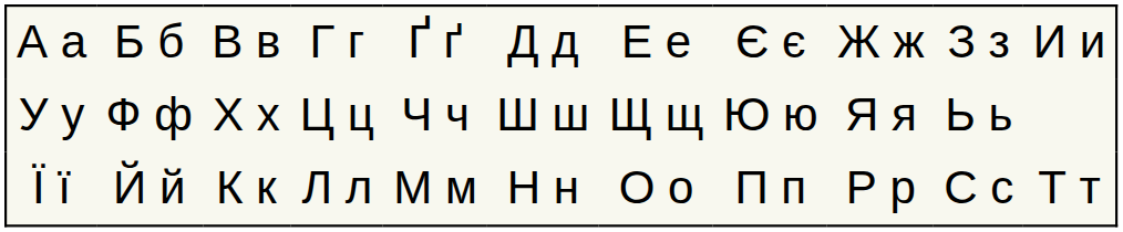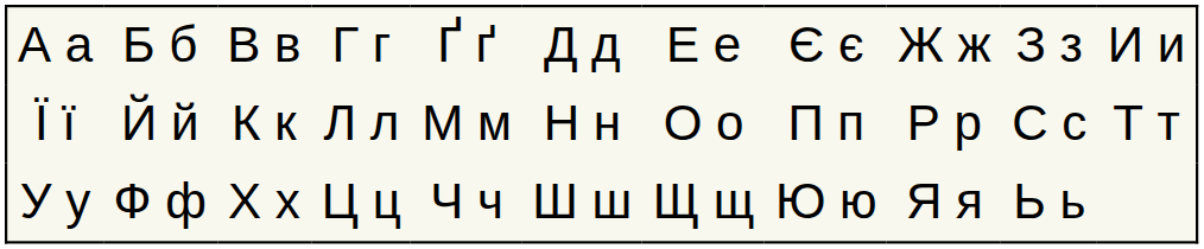 <table cellpadding=4 style="font-size:larger; text-align:center; border-color:black; border-width:1px; border-style:solid; border-collapse:collapse; background-color:#F8F8EF;" summary="Letters of the Pannonian Rusyn alphabet, capital and small">
 <tr>
 <td>А а</td>
 <td>Б б</td>
 <td>В в</td>
 <td>Г г</td>
 <td>Ґ ґ</td>
 <td>Д д</td>
 <td>Е е</td>
 <td>Є є</td>
 <td>Ж ж</td>
 <td>З з</td>
 <td>И и</td>
 </tr>
 <tr>
+<td>Ї ї</td>
+<td>Й й</td>
+<td>К к</td>
+<td>Л л</td>
+<td>М м</td>
+<td>Н н</td>
+<td>О о</td>
+<td>П п</td>
+<td>Р р</td>
+<td>С с</td>
+<td>Т т</td>
+</tr>
+<tr>
 <td>У у</td>
 <td>Ф ф</td>
 <td>Х х</td>
 <td>Ц ц</td>
 <td>Ч ч</td>
 <td>Ш ш</td>
 <td>Щ щ</td>
 <td>Ю ю</td>
 <td>Я я</td>
 <td>Ь ь</td>
 <td></td>
 </tr>
-<tr>
-<td>Ї ї</td>
-<td>Й й</td>
-<td>К к</td>
-<td>Л л</td>
-<td>М м</td>
-<td>Н н</td>
-<td>О о</td>
-<td>П п</td>
-<td>Р р</td>
-<td>С с</td>
-<td>Т т</td>
-</tr>
 </table>
